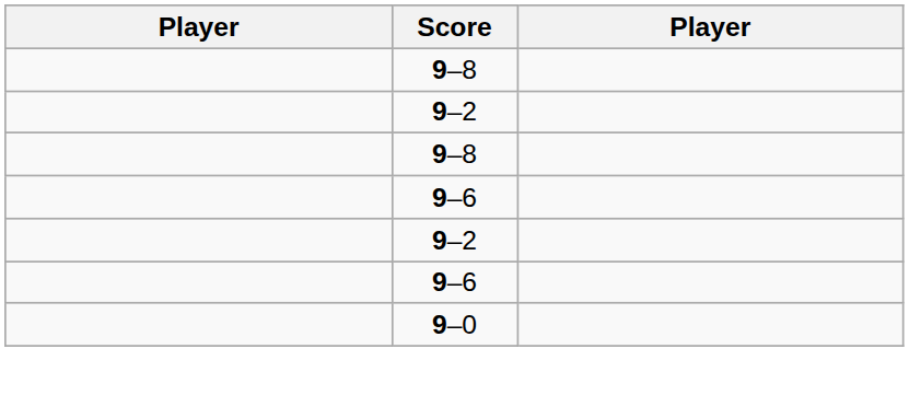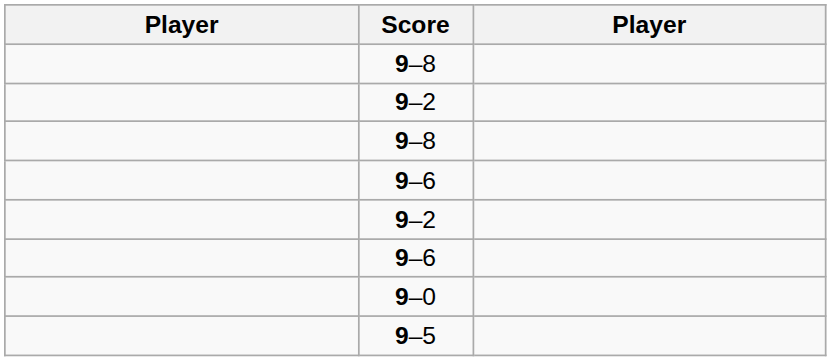 <table class="wikitable " style="font-size: 90%">
 <tr>
 <th width=200>Player</th>
 <th width=60>Score</th>
 <th width=200>Player</th>
 </tr>
 <tr>
 <td><strong></strong></td>
 <td align="center"><strong>9</strong>–8</td>
 <td></td>
 </tr>
 <tr>
 <td><strong></strong></td>
 <td align="center"><strong>9</strong>–2</td>
 <td></td>
 </tr>
 <tr>
 <td><strong></strong></td>
 <td align="center"><strong>9</strong>–8</td>
 <td></td>
 </tr>
 <tr>
 <td><strong></strong></td>
 <td align="center"><strong>9</strong>–6</td>
 <td></td>
 </tr>
 <tr>
 <td><strong></strong></td>
 <td align="center"><strong>9</strong>–2</td>
 <td></td>
 </tr>
 <tr>
 <td><strong></strong></td>
 <td align="center"><strong>9</strong>–6</td>
 <td></td>
 </tr>
 <tr>
 <td><strong></strong></td>
 <td align="center"><strong>9</strong>–0</td>
 <td></td>
 </tr>
+<tr>
+<td><strong></strong></td>
+<td align="center"><strong>9</strong>–5</td>
+<td></td>
+</tr>
 </table>
